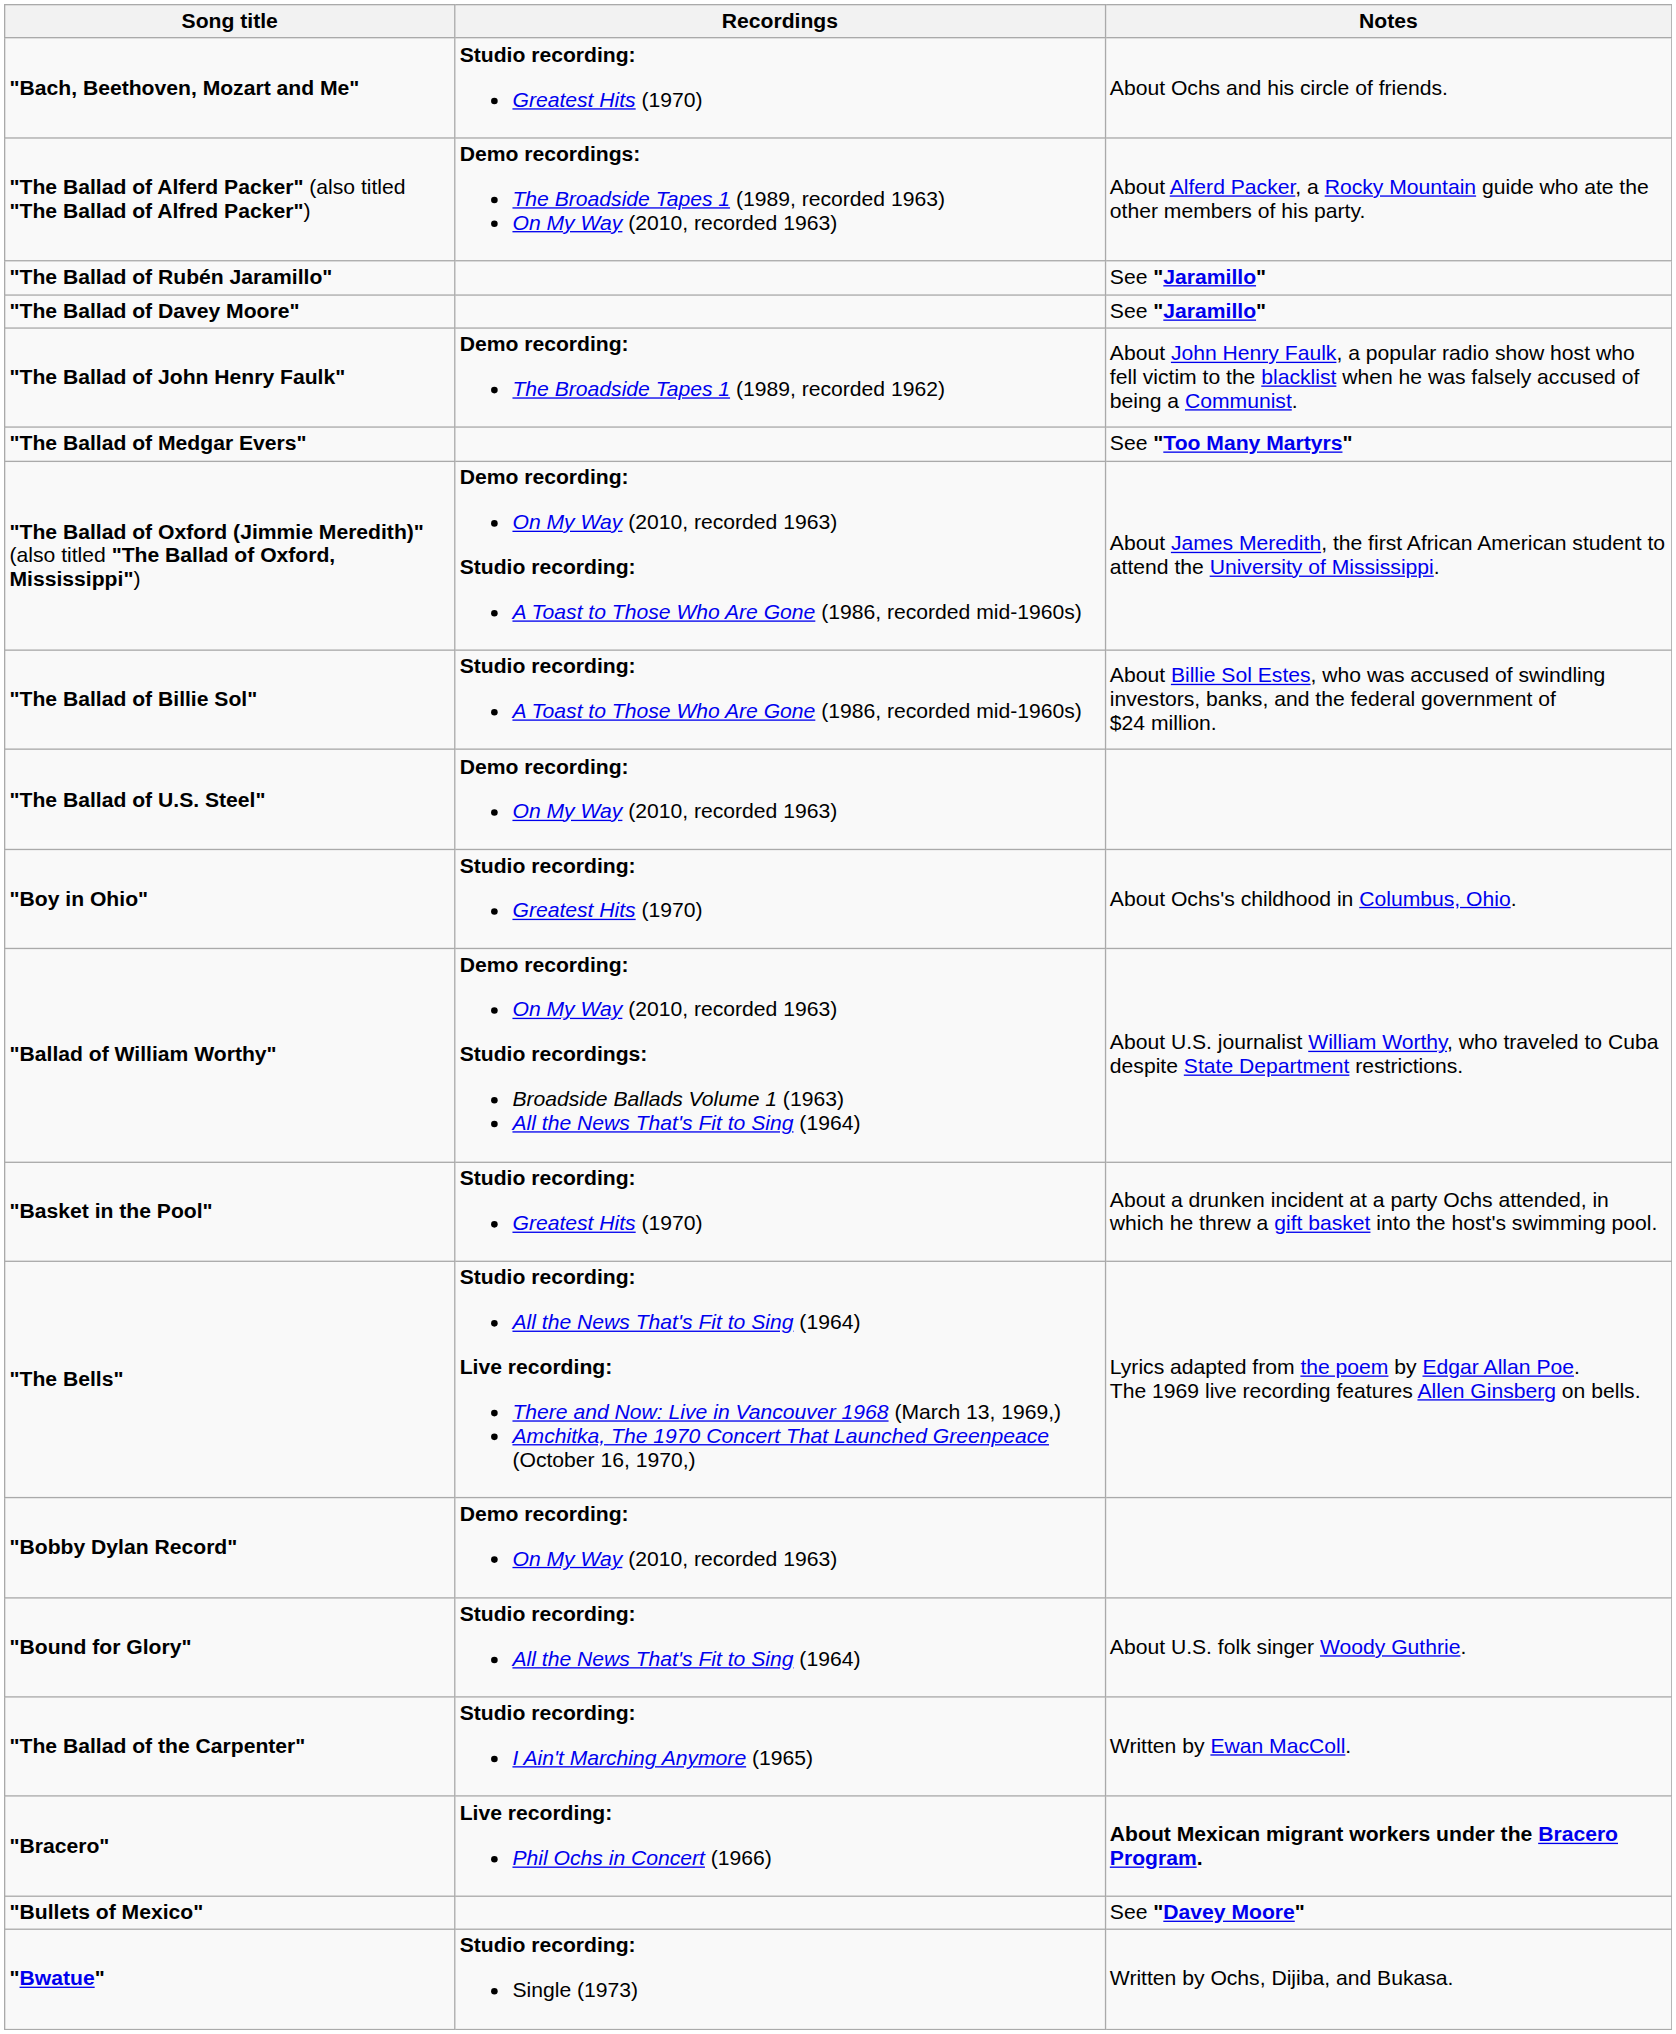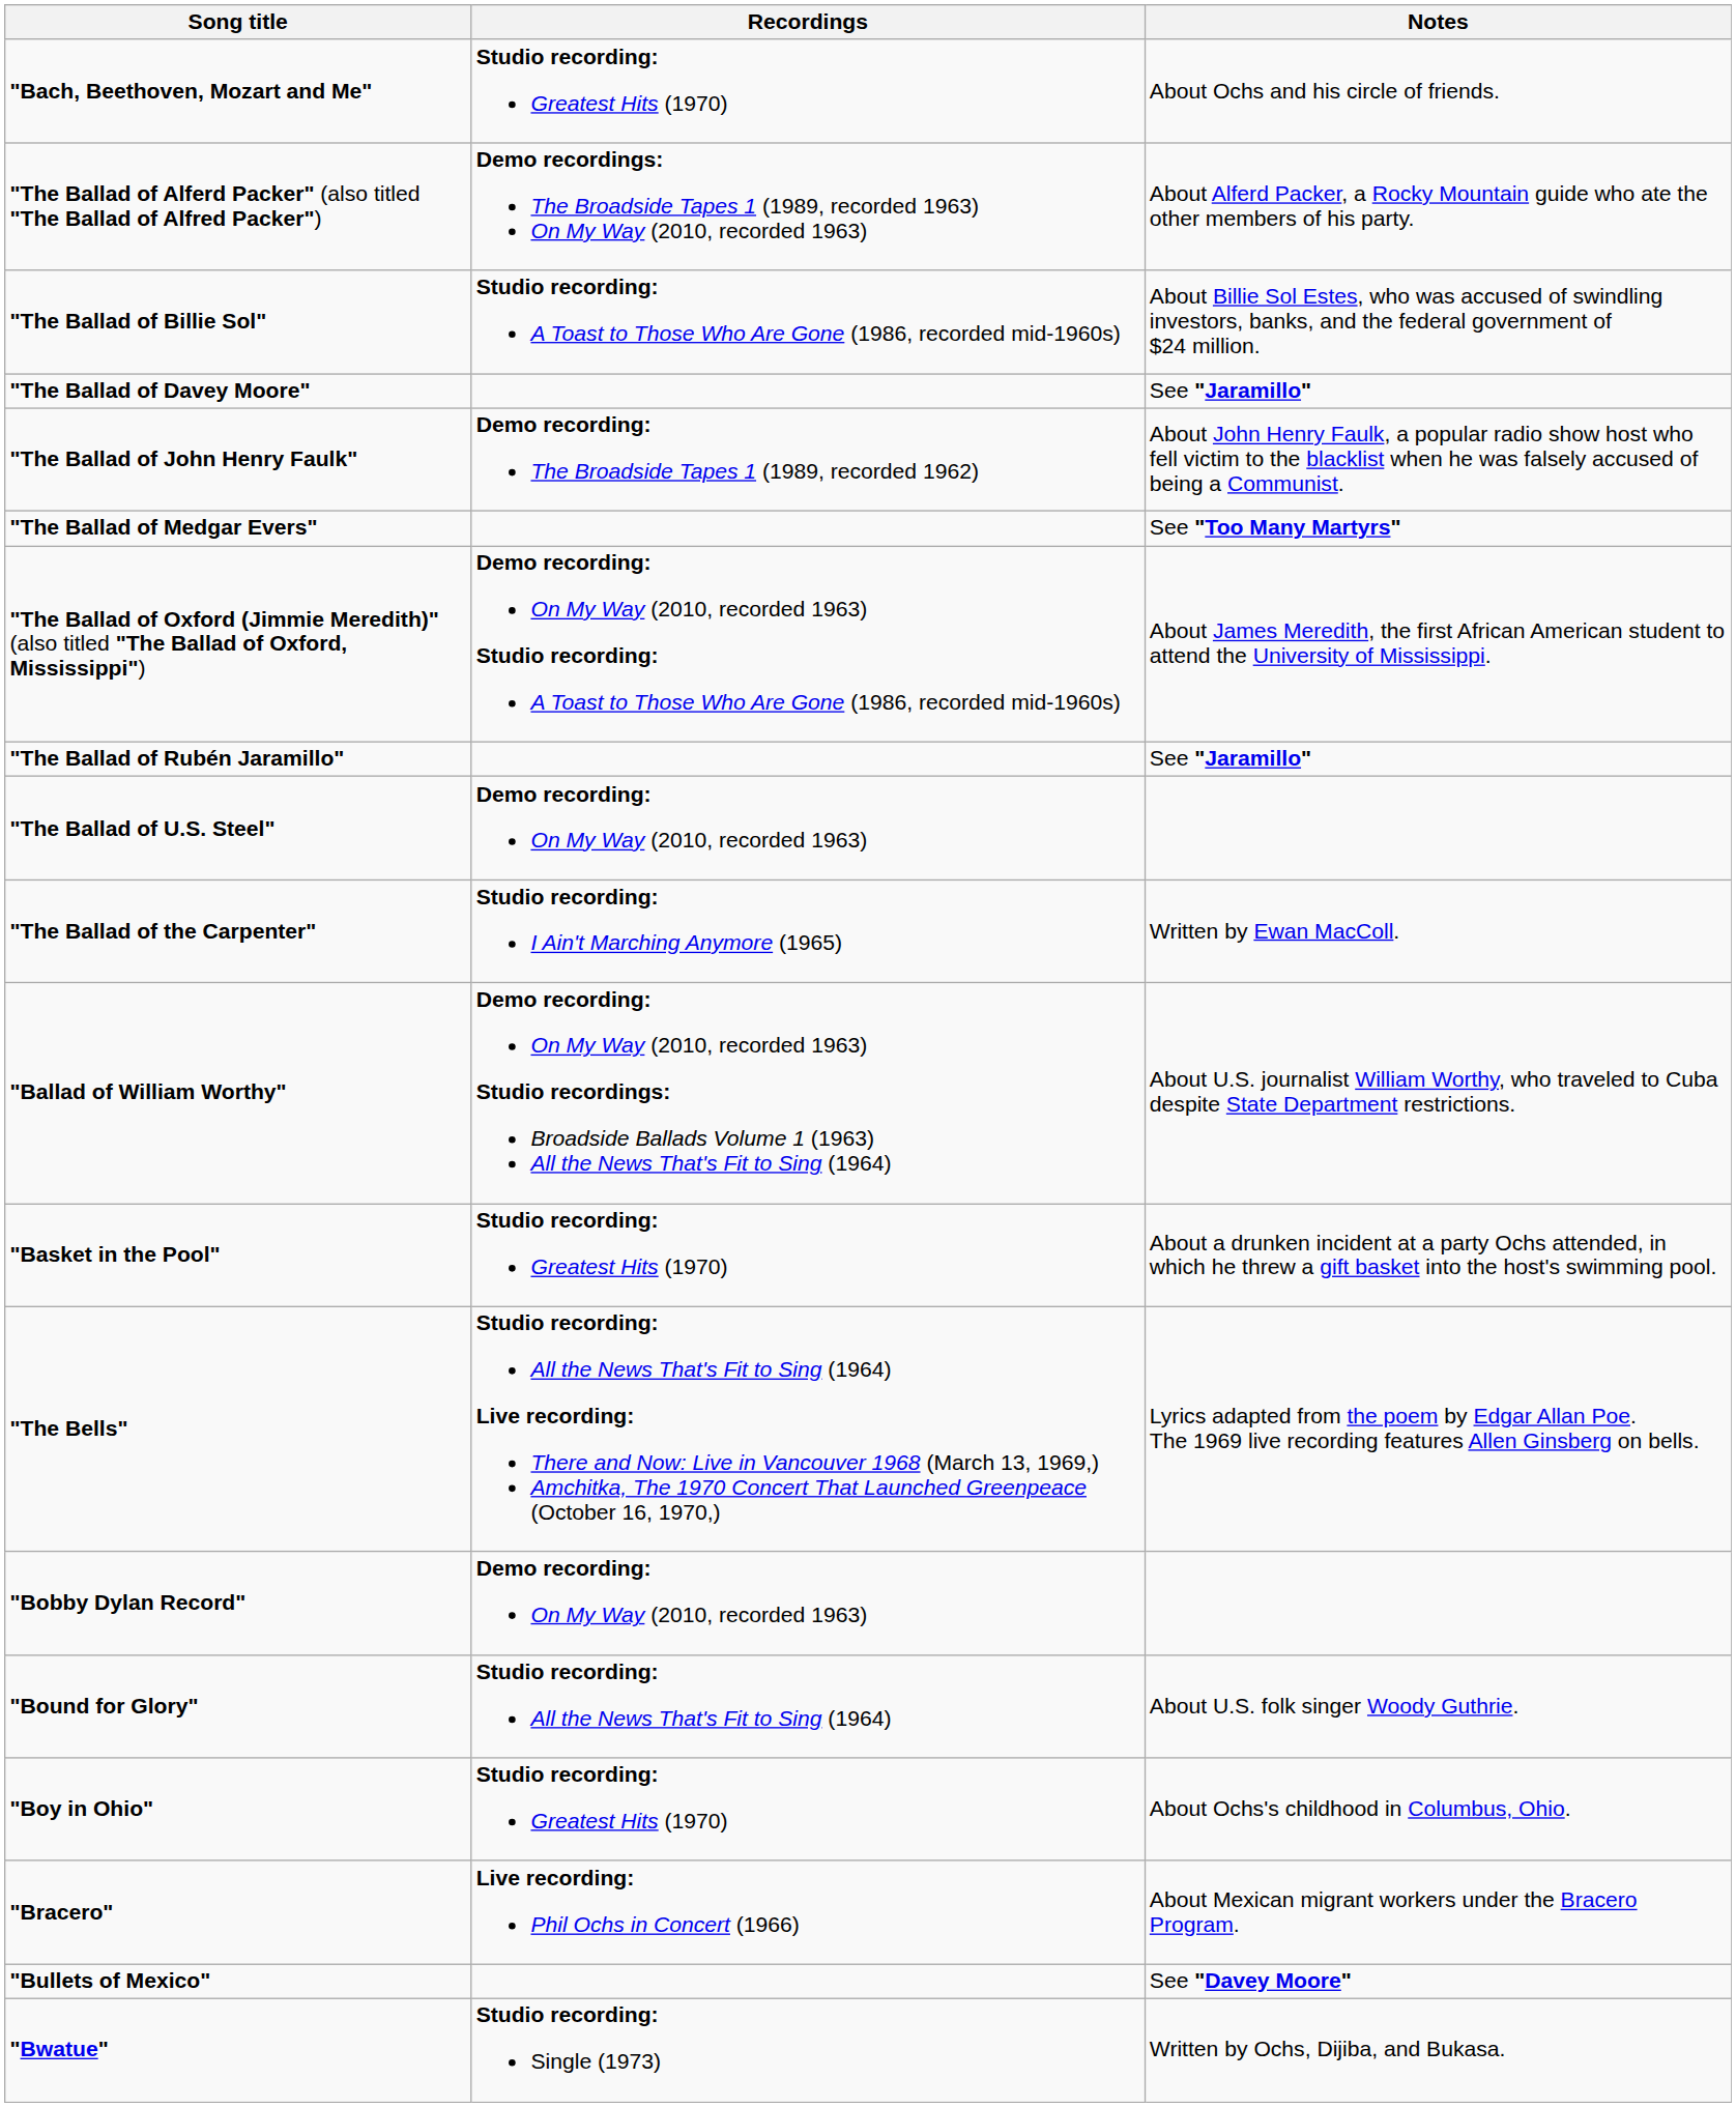 <table class="wikitable" width="100%">
 <tr>
 <th width="27%">Song title</th>
 <th width="39%">Recordings</th>
 <th width="34%">Notes</th>
 </tr>
 <tr>
 <td><strong>"Bach, Beethoven, Mozart and Me"</strong></td>
 <td><strong>Studio recording:</strong><br><ul><li><em><a href='#'>Greatest Hits</a></em> (1970)</li></ul></td>
 <td>About Ochs and his circle of friends.</td>
 </tr>
 <tr>
 <td><strong>"The Ballad of Alferd Packer"</strong> (also titled <strong>"The Ballad of Alfred Packer"</strong>)</td>
 <td><strong>Demo recordings:</strong><br><ul><li><em><a href='#'>The Broadside Tapes 1</a></em> (1989, recorded 1963)</li><li><em><a href='#'>On My Way</a></em> (2010, recorded 1963)</li></ul></td>
 <td>About <a href='#'>Alferd Packer</a>, a <a href='#'>Rocky Mountain</a> guide who ate the other members of his party.</td>
 </tr>
 <tr>
-<td><strong>"The Ballad of Rubén Jaramillo"</strong></td>
-<td></td>
-<td>See <strong>"<a href='#'>Jaramillo</a>"</strong></td>
+<td><strong>"The Ballad of Billie Sol"</strong></td>
+<td><strong>Studio recording:</strong><br><ul><li><em><a href='#'>A Toast to Those Who Are Gone</a></em> (1986, recorded mid-1960s)</li></ul></td>
+<td>About <a href='#'>Billie Sol Estes</a>, who was accused of swindling investors, banks, and the federal government of $24 million.</td>
 </tr>
 <tr>
 <td><strong>"The Ballad of Davey Moore"</strong></td>
 <td></td>
 <td>See <strong>"<a href='#'>Jaramillo</a>"</strong></td>
 </tr>
 <tr>
 <td><strong>"The Ballad of John Henry Faulk"</strong></td>
 <td><strong>Demo recording:</strong><br><ul><li><em><a href='#'>The Broadside Tapes 1</a></em> (1989, recorded 1962)</li></ul></td>
 <td>About <a href='#'>John Henry Faulk</a>, a popular radio show host who fell victim to the <a href='#'>blacklist</a> when he was falsely accused of being a <a href='#'>Communist</a>.</td>
 </tr>
 <tr>
 <td><strong>"The Ballad of Medgar Evers"</strong></td>
 <td></td>
 <td>See <strong>"<a href='#'>Too Many Martyrs</a>"</strong></td>
 </tr>
 <tr>
 <td><strong>"The Ballad of Oxford (Jimmie Meredith)"</strong> (also titled <strong>"The Ballad of Oxford, Mississippi"</strong>)</td>
 <td><strong>Demo recording:</strong><br><ul><li><em><a href='#'>On My Way</a></em> (2010, recorded 1963)</li></ul><strong>Studio recording:</strong><ul><li><em><a href='#'>A Toast to Those Who Are Gone</a></em> (1986, recorded mid-1960s)</li></ul></td>
 <td>About <a href='#'>James Meredith</a>, the first African American student to attend the <a href='#'>University of Mississippi</a>.</td>
 </tr>
 <tr>
-<td><strong>"The Ballad of Billie Sol"</strong></td>
-<td><strong>Studio recording:</strong><br><ul><li><em><a href='#'>A Toast to Those Who Are Gone</a></em> (1986, recorded mid-1960s)</li></ul></td>
-<td>About <a href='#'>Billie Sol Estes</a>, who was accused of swindling investors, banks, and the federal government of $24 million.</td>
+<td><strong>"The Ballad of Rubén Jaramillo"</strong></td>
+<td></td>
+<td>See <strong>"<a href='#'>Jaramillo</a>"</strong></td>
 </tr>
 <tr>
 <td><strong>"The Ballad of U.S. Steel"</strong></td>
 <td><strong>Demo recording:</strong><br><ul><li><em><a href='#'>On My Way</a></em> (2010, recorded 1963)</li></ul></td>
 <td></td>
 </tr>
 <tr>
-<td><strong>"Boy in Ohio"</strong></td>
-<td><strong>Studio recording:</strong><br><ul><li><em><a href='#'>Greatest Hits</a></em> (1970)</li></ul></td>
-<td>About Ochs's childhood in <a href='#'>Columbus, Ohio</a>.</td>
+<td><strong>"The Ballad of the Carpenter"</strong></td>
+<td><strong>Studio recording:</strong><br><ul><li><em><a href='#'>I Ain't Marching Anymore</a></em> (1965)</li></ul></td>
+<td>Written by <a href='#'>Ewan MacColl</a>.</td>
 </tr>
 <tr>
 <td><strong>"Ballad of William Worthy"</strong></td>
 <td><strong>Demo recording:</strong><br><ul><li><em><a href='#'>On My Way</a></em> (2010, recorded 1963)</li></ul><strong>Studio recordings:</strong><ul><li><em>Broadside Ballads Volume 1</em> (1963)</li><li><em><a href='#'>All the News That's Fit to Sing</a></em> (1964)</li></ul></td>
 <td>About U.S. journalist <a href='#'>William Worthy</a>, who traveled to Cuba despite <a href='#'>State Department</a> restrictions.</td>
 </tr>
 <tr>
 <td><strong>"Basket in the Pool"</strong></td>
 <td><strong>Studio recording:</strong><br><ul><li><em><a href='#'>Greatest Hits</a></em> (1970)</li></ul></td>
 <td>About a drunken incident at a party Ochs attended, in which he threw a <a href='#'>gift basket</a> into the host's swimming pool.</td>
 </tr>
 <tr>
 <td><strong>"The Bells"</strong></td>
 <td><strong>Studio recording:</strong><br><ul><li><em><a href='#'>All the News That's Fit to Sing</a></em> (1964)</li></ul><strong>Live recording:</strong><ul><li><em><a href='#'>There and Now: Live in Vancouver 1968</a></em> (March 13, 1969,)</li><li><em><a href='#'>Amchitka, The 1970 Concert That Launched Greenpeace</a></em> (October 16, 1970,)</li></ul></td>
 <td>Lyrics adapted from <a href='#'>the poem</a> by <a href='#'>Edgar Allan Poe</a>.<br>The 1969 live recording features <a href='#'>Allen Ginsberg</a> on bells.</td>
 </tr>
 <tr>
 <td><strong>"Bobby Dylan Record"</strong></td>
 <td><strong>Demo recording:</strong><br><ul><li><em><a href='#'>On My Way</a></em> (2010, recorded 1963)</li></ul></td>
 <td></td>
 </tr>
 <tr>
 <td><strong>"Bound for Glory"</strong></td>
 <td><strong>Studio recording:</strong><br><ul><li><em><a href='#'>All the News That's Fit to Sing</a></em> (1964)</li></ul></td>
 <td>About U.S. folk singer <a href='#'>Woody Guthrie</a>.</td>
 </tr>
 <tr>
-<td><strong>"The Ballad of the Carpenter"</strong></td>
-<td><strong>Studio recording:</strong><br><ul><li><em><a href='#'>I Ain't Marching Anymore</a></em> (1965)</li></ul></td>
-<td>Written by <a href='#'>Ewan MacColl</a>.</td>
+<td><strong>"Boy in Ohio"</strong></td>
+<td><strong>Studio recording:</strong><br><ul><li><em><a href='#'>Greatest Hits</a></em> (1970)</li></ul></td>
+<td>About Ochs's childhood in <a href='#'>Columbus, Ohio</a>.</td>
 </tr>
 <tr>
 <td><strong>"Bracero"</strong></td>
 <td><strong>Live recording:</strong><br><ul><li><em><a href='#'>Phil Ochs in Concert</a></em> (1966)</li></ul></td>
-<td><strong>About Mexican migrant workers under the <a href='#'>Bracero Program</a>.</strong></td>
+<td>About Mexican migrant workers under the <a href='#'>Bracero Program</a>.</td>
 </tr>
 <tr>
 <td><strong>"Bullets of Mexico"</strong></td>
 <td></td>
 <td>See <strong>"<a href='#'>Davey Moore</a>"</strong></td>
 </tr>
 <tr>
 <td><strong>"<a href='#'>Bwatue</a>"</strong></td>
 <td><strong>Studio recording:</strong><br><ul><li>Single (1973)</li></ul></td>
 <td>Written by Ochs, Dijiba, and Bukasa.</td>
 </tr>
 </table>
